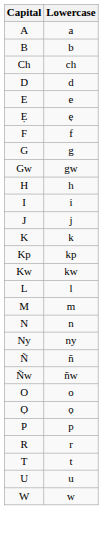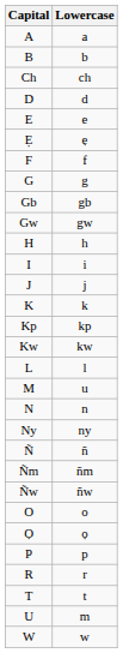 <table class="wikitable" style="text-align:center">
 <tr>
 <th>Capital</th>
 <th>Lowercase</th>
 </tr>
 <tr>
 <td>A</td>
 <td>a</td>
 </tr>
 <tr>
 <td>B</td>
 <td>b</td>
 </tr>
 <tr>
 <td>Ch</td>
 <td>ch</td>
 </tr>
 <tr>
 <td>D</td>
 <td>d</td>
 </tr>
 <tr>
 <td>E</td>
 <td>e</td>
 </tr>
 <tr>
 <td>Ẹ</td>
 <td>ẹ</td>
 </tr>
 <tr>
 <td>F</td>
 <td>f</td>
 </tr>
 <tr>
 <td>G</td>
 <td>g</td>
 </tr>
 <tr>
+<td>Gb</td>
+<td>gb</td>
+</tr>
+<tr>
 <td>Gw</td>
 <td>gw</td>
 </tr>
 <tr>
 <td>H</td>
 <td>h</td>
 </tr>
 <tr>
 <td>I</td>
 <td>i</td>
 </tr>
 <tr>
 <td>J</td>
 <td>j</td>
 </tr>
 <tr>
 <td>K</td>
 <td>k</td>
 </tr>
 <tr>
 <td>Kp</td>
 <td>kp</td>
 </tr>
 <tr>
 <td>Kw</td>
 <td>kw</td>
 </tr>
 <tr>
 <td>L</td>
 <td>l</td>
 </tr>
 <tr>
 <td>M</td>
-<td>m</td>
+<td>u</td>
 </tr>
 <tr>
 <td>N</td>
 <td>n</td>
 </tr>
 <tr>
 <td>Ny</td>
 <td>ny</td>
 </tr>
 <tr>
 <td>Ñ</td>
 <td>ñ</td>
+</tr>
+<tr>
+<td>Ñm</td>
+<td>ñm</td>
 </tr>
 <tr>
 <td>Ñw</td>
 <td>ñw</td>
 </tr>
 <tr>
 <td>O</td>
 <td>o</td>
 </tr>
 <tr>
 <td>Ọ</td>
 <td>ọ</td>
 </tr>
 <tr>
 <td>P</td>
 <td>p</td>
 </tr>
 <tr>
 <td>R</td>
 <td>r</td>
 </tr>
 <tr>
 <td>T</td>
 <td>t</td>
 </tr>
 <tr>
 <td>U</td>
-<td>u</td>
+<td>m</td>
 </tr>
 <tr>
 <td>W</td>
 <td>w</td>
 </tr>
 </table>
